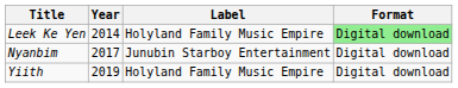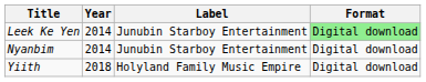 <table class="wikitable">
 <tr>
 <th>Title</th>
 <th>Year</th>
 <th>Label</th>
 <th>Format</th>
 </tr>
 <tr>
 <td><em>Leek Ke Yen</em></td>
 <td>2014</td>
-<td>Holyland Family Music Empire</td>
+<td>Junubin Starboy Entertainment</td>
 <td style="background: lightgreen;">Digital download</td>
 </tr>
 <tr>
 <td><em>Nyanbim</em></td>
-<td>2017</td>
+<td>2014</td>
 <td>Junubin Starboy Entertainment</td>
 <td>Digital download</td>
 </tr>
 <tr>
 <td><em>Yiith</em></td>
-<td>2019</td>
+<td>2018</td>
 <td>Holyland Family Music Empire</td>
 <td>Digital download</td>
 </tr>
 </table>
